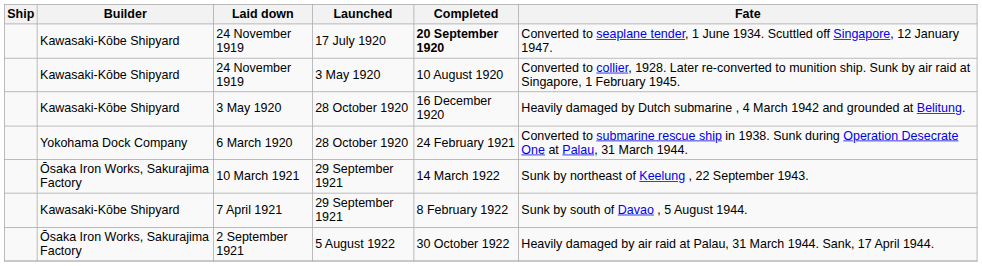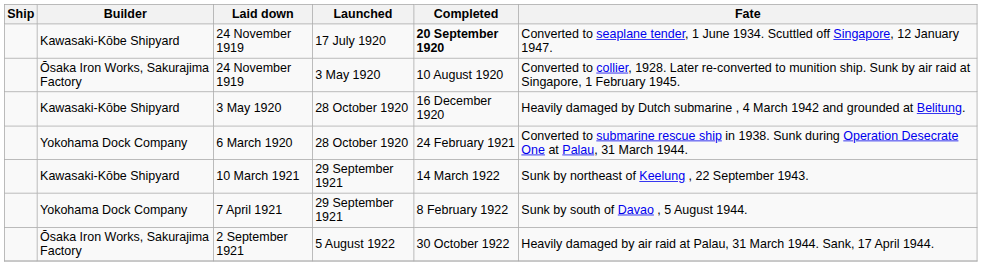 <table class="wikitable">
 <tr>
 <th>Ship</th>
 <th>Builder</th>
 <th>Laid down</th>
 <th>Launched</th>
 <th>Completed</th>
 <th>Fate</th>
 </tr>
 <tr>
 <td></td>
 <td>Kawasaki-Kōbe Shipyard</td>
 <td>24 November 1919</td>
 <td>17 July 1920</td>
 <td><strong>20 September 1920</strong></td>
 <td>Converted to <a href='#'>seaplane tender</a>, 1 June 1934. Scuttled off <a href='#'>Singapore</a>, 12 January 1947.</td>
 </tr>
 <tr>
 <td></td>
-<td>Kawasaki-Kōbe Shipyard</td>
+<td>Ōsaka Iron Works, Sakurajima Factory</td>
 <td>24 November 1919</td>
 <td>3 May 1920</td>
 <td>10 August 1920</td>
 <td>Converted to <a href='#'>collier</a>, 1928. Later re-converted to munition ship. Sunk by air raid at Singapore, 1 February 1945.</td>
 </tr>
 <tr>
 <td></td>
 <td>Kawasaki-Kōbe Shipyard</td>
 <td>3 May 1920</td>
 <td>28 October 1920</td>
 <td>16 December 1920</td>
 <td>Heavily damaged by Dutch submarine , 4 March 1942 and grounded at <a href='#'>Belitung</a>.</td>
 </tr>
 <tr>
 <td></td>
 <td>Yokohama Dock Company</td>
 <td>6 March 1920</td>
 <td>28 October 1920</td>
 <td>24 February 1921</td>
 <td>Converted to <a href='#'>submarine rescue ship</a> in 1938. Sunk during <a href='#'>Operation Desecrate One</a> at <a href='#'>Palau</a>, 31 March 1944.</td>
 </tr>
 <tr>
 <td></td>
-<td>Ōsaka Iron Works, Sakurajima Factory</td>
+<td>Kawasaki-Kōbe Shipyard</td>
 <td>10 March 1921</td>
 <td>29 September 1921</td>
 <td>14 March 1922</td>
 <td>Sunk by  northeast of <a href='#'>Keelung</a> , 22 September 1943.</td>
 </tr>
 <tr>
 <td></td>
-<td>Kawasaki-Kōbe Shipyard</td>
+<td>Yokohama Dock Company</td>
 <td>7 April 1921</td>
 <td>29 September 1921</td>
 <td>8 February 1922</td>
 <td>Sunk by  south of <a href='#'>Davao</a> , 5 August 1944.</td>
 </tr>
 <tr>
 <td></td>
 <td>Ōsaka Iron Works, Sakurajima Factory</td>
 <td>2 September 1921</td>
 <td>5 August 1922</td>
 <td>30 October 1922</td>
 <td>Heavily damaged by air raid at Palau, 31 March 1944. Sank, 17 April 1944.</td>
 </tr>
 <tr>
 </tr>
 </table>
